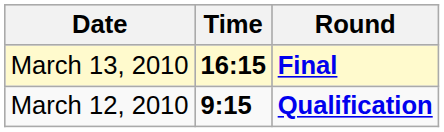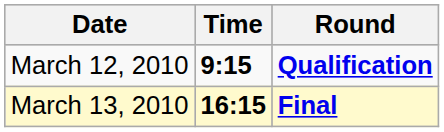 <table class="wikitable">
 <tr>
 <th>Date</th>
 <th>Time</th>
 <th>Round</th>
 </tr>
+<tr>
+<td>March 12, 2010</td>
+<td><strong>9:15</strong></td>
+<td><strong><a href='#'>Qualification</a></strong></td>
+</tr>
 <tr style=background:lemonchiffon>
 <td>March 13, 2010</td>
 <td><strong>16:15</strong></td>
 <td><strong><a href='#'>Final</a></strong></td>
 </tr>
-<tr>
-<td>March 12, 2010</td>
-<td><strong>9:15</strong></td>
-<td><strong><a href='#'>Qualification</a></strong></td>
-</tr>
 </table>
